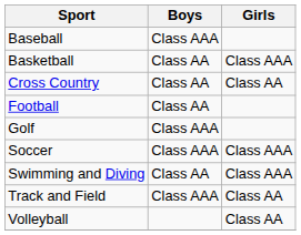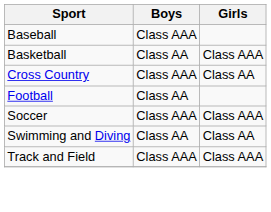 <table class="wikitable">
 <tr>
 <th>Sport</th>
 <th>Boys</th>
 <th>Girls</th>
 </tr>
 <tr>
 <td>Baseball</td>
 <td>Class AAA</td>
 <td></td>
 </tr>
 <tr>
 <td>Basketball</td>
 <td>Class AA</td>
 <td>Class AAA</td>
 </tr>
 <tr>
 <td><a href='#'>Cross Country</a></td>
-<td>Class AA</td>
+<td>Class AAA</td>
 <td>Class AA</td>
 </tr>
 <tr>
 <td><a href='#'>Football</a></td>
 <td>Class AA</td>
-<td></td>
-</tr>
-<tr>
-<td>Golf</td>
-<td>Class AAA</td>
 <td></td>
 </tr>
 <tr>
 <td>Soccer</td>
 <td>Class AAA</td>
 <td>Class AAA</td>
 </tr>
 <tr>
 <td>Swimming and <a href='#'>Diving</a></td>
 <td>Class AA</td>
-<td>Class AAA</td>
+<td>Class AA</td>
 </tr>
 <tr>
 <td>Track and Field</td>
 <td>Class AAA</td>
-<td>Class AA</td>
-</tr>
-<tr>
-<td>Volleyball</td>
-<td></td>
-<td>Class AA</td>
+<td>Class AAA</td>
 </tr>
 <tr>
 </tr>
 </table>
